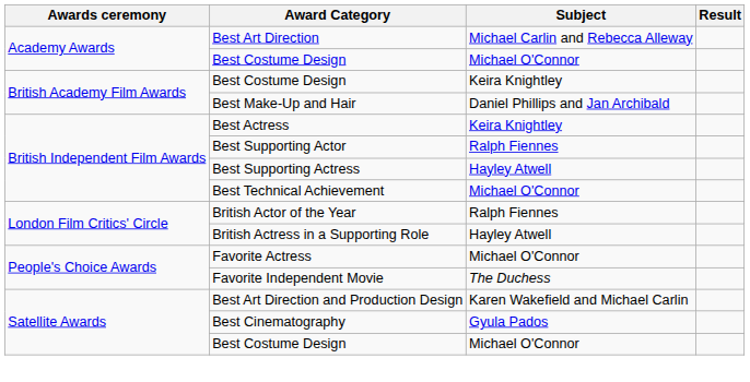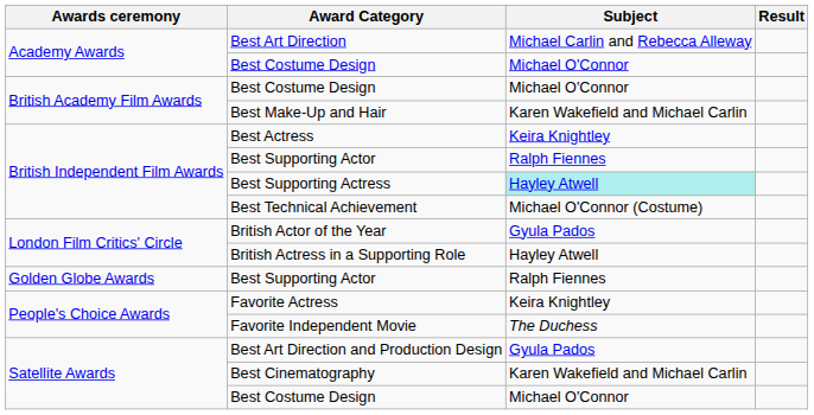 <table class="wikitable">
 <tr>
 <th align="center">Awards ceremony</th>
 <th align="center">Award Category</th>
 <th align="center">Subject</th>
 <th align="center">Result</th>
 </tr>
 <tr>
 <td rowspan="2" align="left"><a href='#'>Academy Awards</a></td>
 <td align="left"><a href='#'>Best Art Direction</a></td>
 <td align="left"><a href='#'>Michael Carlin</a> and <a href='#'>Rebecca Alleway</a></td>
 <td></td>
 </tr>
 <tr>
 <td align="left"><a href='#'>Best Costume Design</a></td>
 <td align="left"><a href='#'>Michael O'Connor</a></td>
 <td></td>
 </tr>
 <tr>
 <td rowspan="2" align="left"><a href='#'>British Academy Film Awards</a></td>
 <td align="left">Best Costume Design</td>
-<td align="left">Keira Knightley</td>
+<td align="left">Michael O'Connor</td>
 <td></td>
 </tr>
 <tr>
 <td align="left">Best Make-Up and Hair</td>
-<td align="left">Daniel Phillips and <a href='#'>Jan Archibald</a></td>
+<td align="left">Karen Wakefield and Michael Carlin</td>
 <td></td>
 </tr>
 <tr>
 <td rowspan="4" align="left"><a href='#'>British Independent Film Awards</a></td>
 <td align="left">Best Actress</td>
 <td align="left"><a href='#'>Keira Knightley</a></td>
 <td></td>
 </tr>
 <tr>
 <td align="left">Best Supporting Actor</td>
 <td align="left"><a href='#'>Ralph Fiennes</a></td>
 <td></td>
 </tr>
 <tr>
 <td align="left">Best Supporting Actress</td>
-<td align="left"><a href='#'>Hayley Atwell</a></td>
+<td align="left" style="background: paleturquoise;"><a href='#'>Hayley Atwell</a></td>
 <td></td>
 </tr>
 <tr>
 <td align="left">Best Technical Achievement</td>
-<td align="left"><a href='#'>Michael O'Connor</a></td>
+<td align="left">Michael O'Connor (Costume)</td>
 <td></td>
 </tr>
 <tr>
 <td rowspan="2" align="left"><a href='#'>London Film Critics' Circle</a></td>
 <td align="left">British Actor of the Year</td>
-<td align="left">Ralph Fiennes</td>
+<td align="left"><a href='#'>Gyula Pados</a></td>
 <td></td>
 </tr>
 <tr>
 <td align="left">British Actress in a Supporting Role</td>
 <td align="left">Hayley Atwell</td>
 <td></td>
 </tr>
 <tr>
+<td align="left"><a href='#'>Golden Globe Awards</a></td>
+<td align="left">Best Supporting Actor</td>
+<td align="left">Ralph Fiennes</td>
+<td></td>
+</tr>
+<tr>
 <td rowspan="2" align="left"><a href='#'>People's Choice Awards</a></td>
 <td align="left">Favorite Actress</td>
-<td align="left">Michael O'Connor</td>
+<td align="left">Keira Knightley</td>
 <td></td>
 </tr>
 <tr>
 <td align="left">Favorite Independent Movie</td>
 <td align="left"><em>The Duchess</em></td>
 <td></td>
 </tr>
 <tr>
 <td rowspan="3" align="left"><a href='#'>Satellite Awards</a></td>
 <td align="left">Best Art Direction and Production Design</td>
-<td align="left">Karen Wakefield and Michael Carlin</td>
+<td align="left"><a href='#'>Gyula Pados</a></td>
 <td></td>
 </tr>
 <tr>
 <td align="left">Best Cinematography</td>
-<td align="left"><a href='#'>Gyula Pados</a></td>
+<td align="left">Karen Wakefield and Michael Carlin</td>
 <td></td>
 </tr>
 <tr>
 <td align="left">Best Costume Design</td>
 <td align="left">Michael O'Connor</td>
 <td></td>
 </tr>
 </table>
